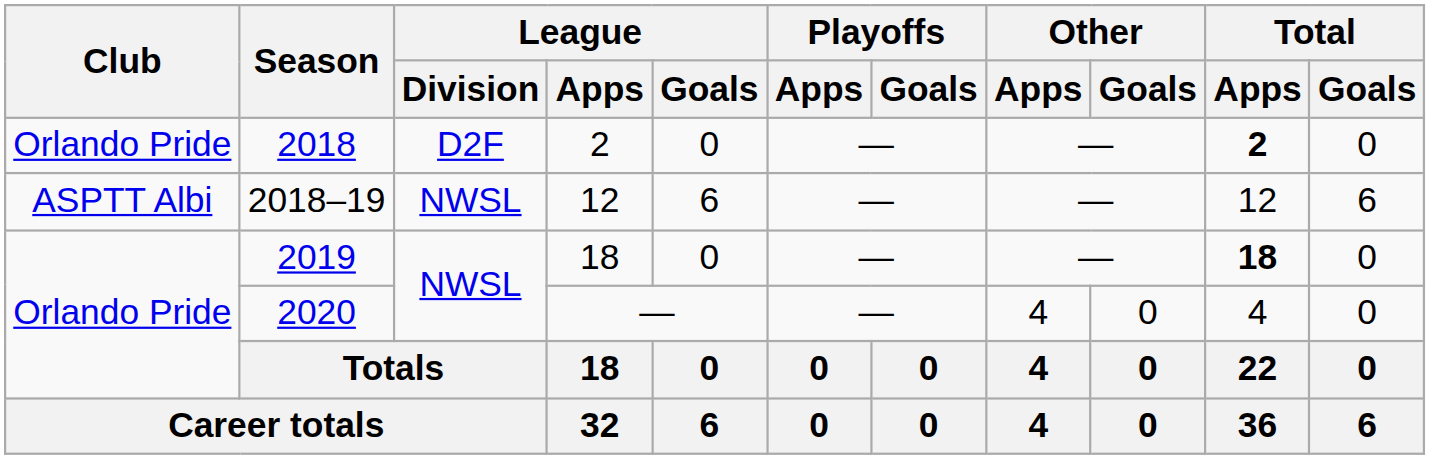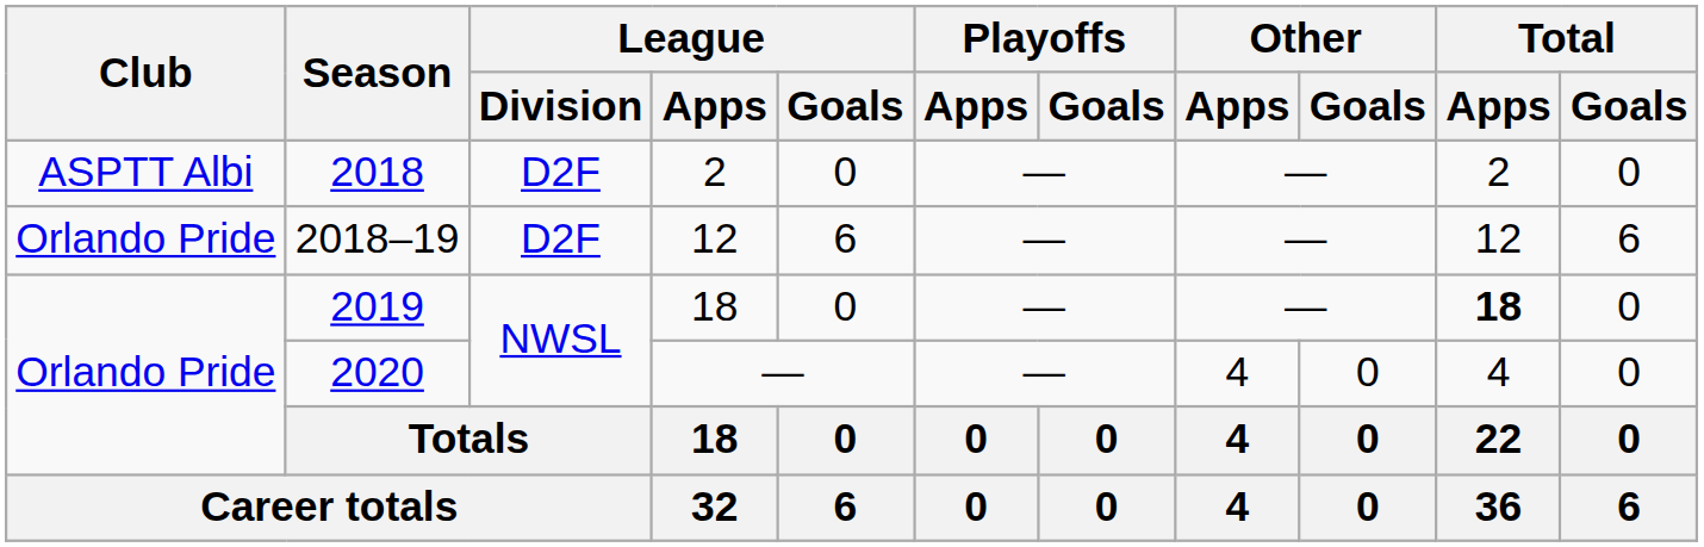 <table class="wikitable" style="text-align: center;">
 <tr>
 <th rowspan="2">Club</th>
 <th rowspan="2">Season</th>
 <th colspan="3">League</th>
 <th colspan="2">Playoffs</th>
 <th colspan="2">Other</th>
 <th colspan="2">Total</th>
 </tr>
 <tr>
 <th>Division</th>
 <th>Apps</th>
 <th>Goals</th>
 <th>Apps</th>
 <th>Goals</th>
 <th>Apps</th>
 <th>Goals</th>
 <th>Apps</th>
 <th>Goals</th>
 </tr>
 <tr>
-<td><a href='#'>Orlando Pride</a></td>
+<td><a href='#'>ASPTT Albi</a></td>
 <td><a href='#'>2018</a></td>
 <td><a href='#'>D2F</a></td>
 <td>2</td>
 <td>0</td>
 <td colspan="2">—</td>
 <td colspan="2">—</td>
-<td><strong>2</strong></td>
+<td>2</td>
 <td>0</td>
 </tr>
 <tr>
-<td><a href='#'>ASPTT Albi</a></td>
+<td><a href='#'>Orlando Pride</a></td>
 <td>2018–19</td>
-<td><a href='#'>NWSL</a></td>
+<td><a href='#'>D2F</a></td>
 <td>12</td>
 <td>6</td>
 <td colspan="2">—</td>
 <td colspan="2">—</td>
 <td>12</td>
 <td>6</td>
 </tr>
 <tr>
 <td rowspan="3"><a href='#'>Orlando Pride</a></td>
 <td><a href='#'>2019</a></td>
 <td rowspan="2"><a href='#'>NWSL</a></td>
 <td>18</td>
 <td>0</td>
 <td colspan="2">—</td>
 <td colspan="2">—</td>
 <td><strong>18</strong></td>
 <td>0</td>
 </tr>
 <tr>
 <td><a href='#'>2020</a></td>
 <td colspan="2">—</td>
 <td colspan="2">—</td>
 <td>4</td>
 <td>0</td>
 <td>4</td>
 <td>0</td>
 </tr>
 <tr>
 <th colspan="2">Totals</th>
 <th>18</th>
 <th>0</th>
 <th>0</th>
 <th>0</th>
 <th>4</th>
 <th>0</th>
 <th>22</th>
 <th>0</th>
 </tr>
 <tr>
 <th colspan="3">Career totals</th>
 <th>32</th>
 <th>6</th>
 <th>0</th>
 <th>0</th>
 <th>4</th>
 <th>0</th>
 <th>36</th>
 <th>6</th>
 </tr>
 </table>
